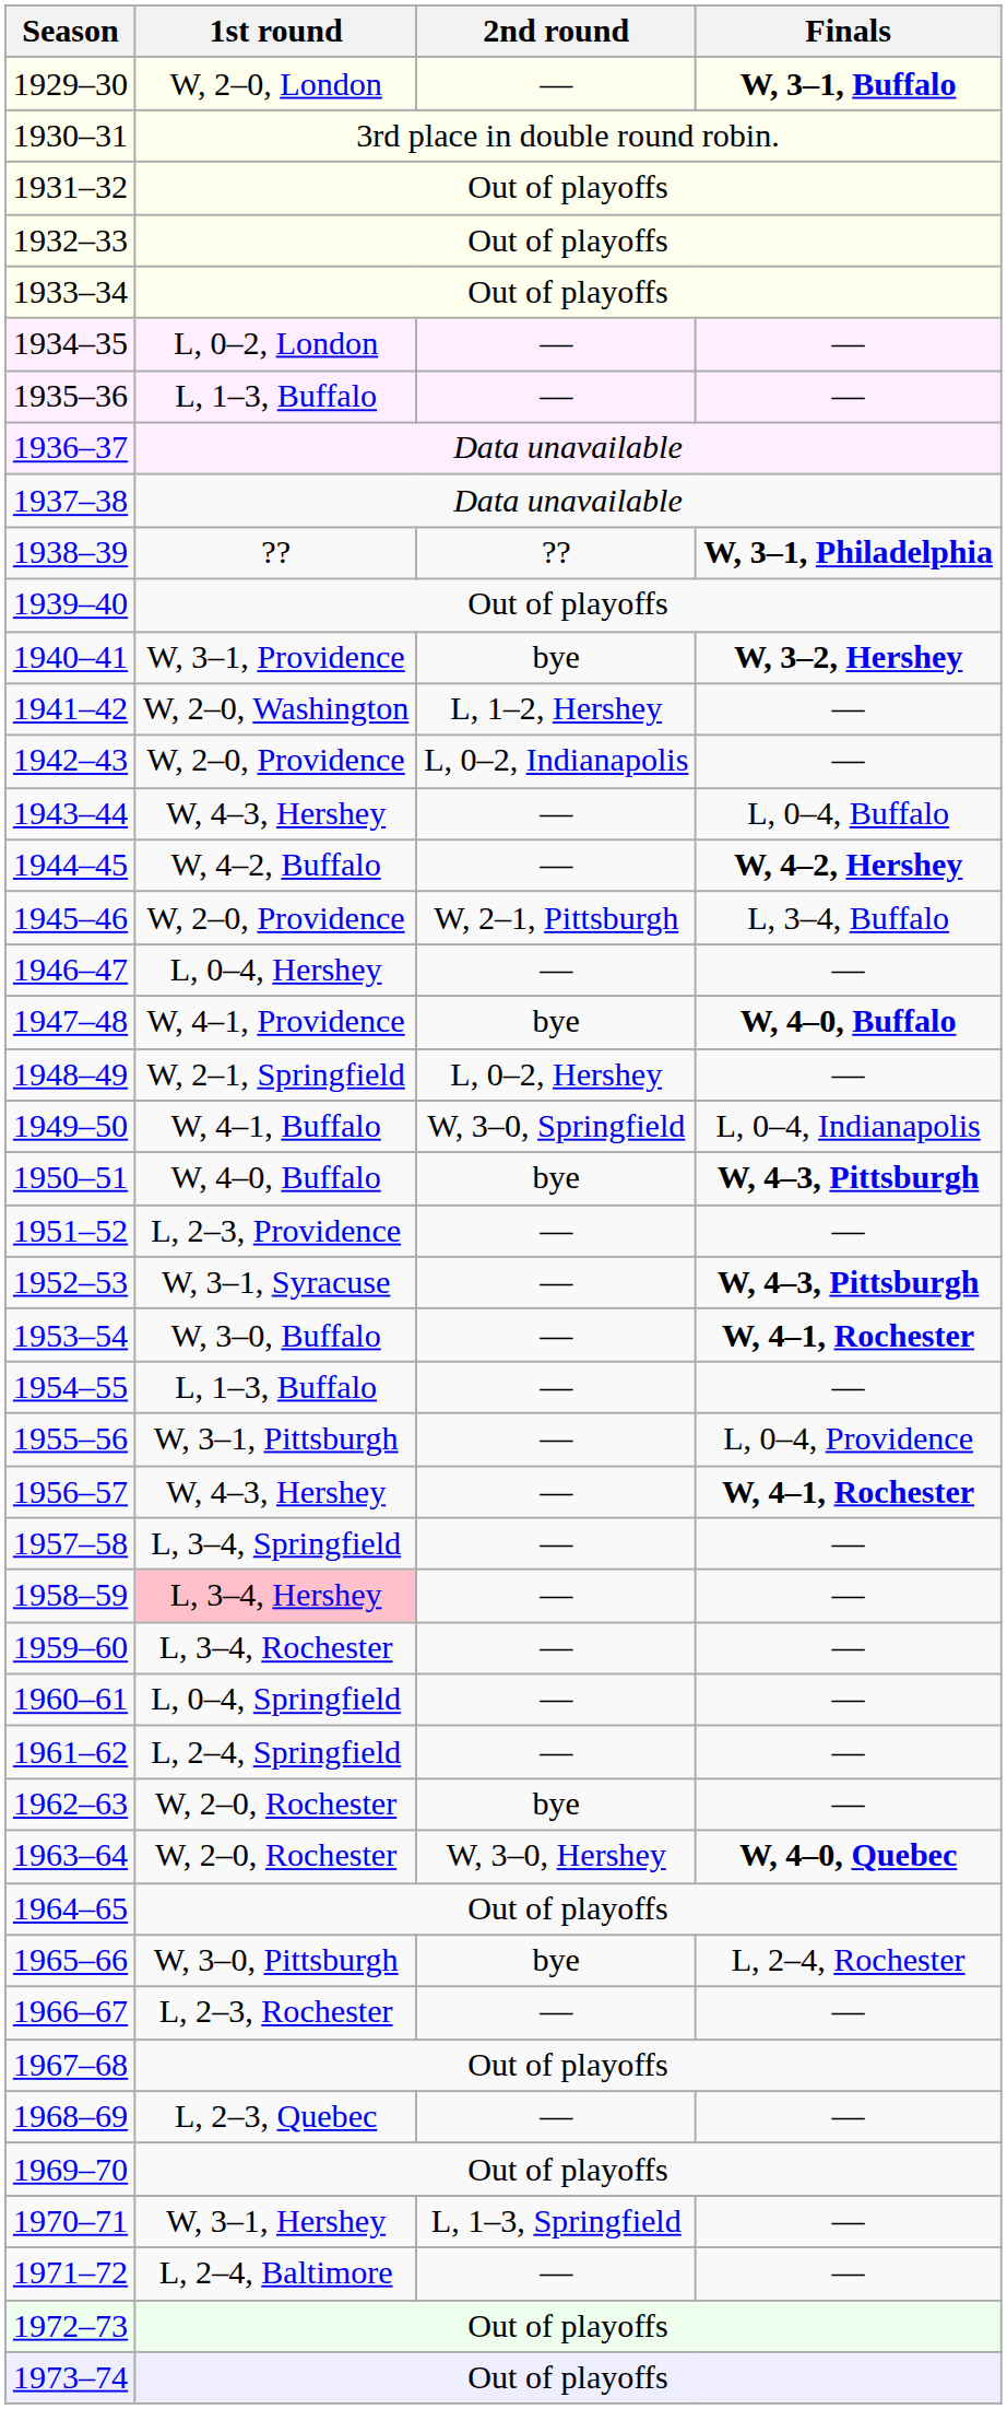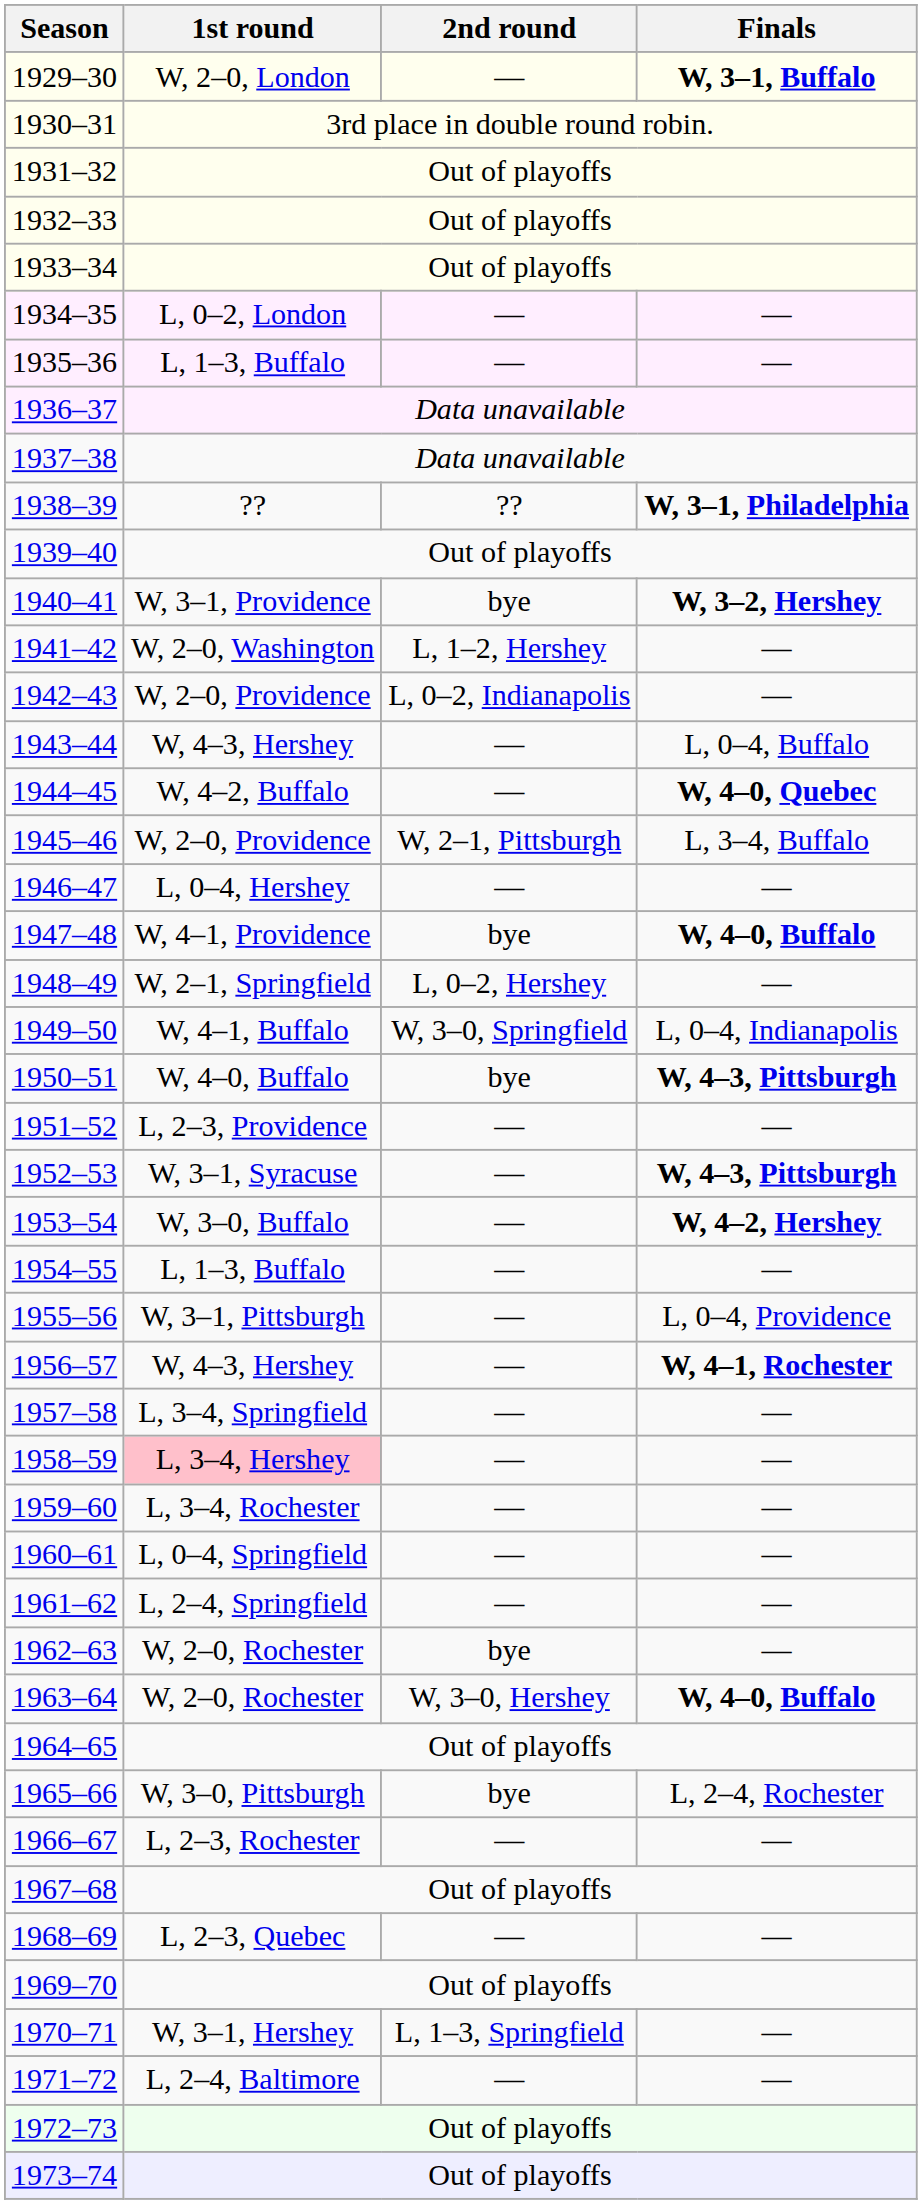 <table class="wikitable" style="text-align:center">
 <tr>
 <th>Season</th>
 <th>1st round</th>
 <th>2nd round</th>
 <th>Finals</th>
 </tr>
 <tr bgcolor="ffffee">
 <td>1929–30</td>
 <td>W, 2–0, <a href='#'>London</a></td>
 <td>—</td>
 <td><strong>W, 3–1, <a href='#'>Buffalo</a></strong></td>
 </tr>
 <tr bgcolor="ffffee">
 <td>1930–31</td>
 <td colspan="3">3rd place in double round robin.</td>
 </tr>
 <tr bgcolor="ffffee">
 <td>1931–32</td>
 <td colspan="3">Out of playoffs</td>
 </tr>
 <tr bgcolor="ffffee">
 <td>1932–33</td>
 <td colspan="3">Out of playoffs</td>
 </tr>
 <tr bgcolor="ffffee">
 <td>1933–34</td>
 <td colspan="3">Out of playoffs</td>
 </tr>
 <tr bgcolor="ffeeff">
 <td>1934–35</td>
 <td>L, 0–2, <a href='#'>London</a></td>
 <td>—</td>
 <td>—</td>
 </tr>
 <tr bgcolor="ffeeff">
 <td>1935–36</td>
 <td>L, 1–3, <a href='#'>Buffalo</a></td>
 <td>—</td>
 <td>—</td>
 </tr>
 <tr bgcolor="ffeeff">
 <td><a href='#'>1936–37</a></td>
 <td colspan="3"><em>Data unavailable</em></td>
 </tr>
 <tr>
 <td><a href='#'>1937–38</a></td>
 <td colspan="3"><em>Data unavailable</em></td>
 </tr>
 <tr>
 <td><a href='#'>1938–39</a></td>
 <td>??</td>
 <td>??</td>
 <td><strong>W, 3–1, <a href='#'>Philadelphia</a></strong></td>
 </tr>
 <tr>
 <td><a href='#'>1939–40</a></td>
 <td colspan="3">Out of playoffs</td>
 </tr>
 <tr>
 <td><a href='#'>1940–41</a></td>
 <td>W, 3–1, <a href='#'>Providence</a></td>
 <td>bye</td>
 <td><strong>W, 3–2, <a href='#'>Hershey</a></strong></td>
 </tr>
 <tr>
 <td><a href='#'>1941–42</a></td>
 <td>W, 2–0, <a href='#'>Washington</a></td>
 <td>L, 1–2, <a href='#'>Hershey</a></td>
 <td>—</td>
 </tr>
 <tr>
 <td><a href='#'>1942–43</a></td>
 <td>W, 2–0, <a href='#'>Providence</a></td>
 <td>L, 0–2, <a href='#'>Indianapolis</a></td>
 <td>—</td>
 </tr>
 <tr>
 <td><a href='#'>1943–44</a></td>
 <td>W, 4–3, <a href='#'>Hershey</a></td>
 <td>—</td>
 <td>L, 0–4, <a href='#'>Buffalo</a></td>
 </tr>
 <tr>
 <td><a href='#'>1944–45</a></td>
 <td>W, 4–2, <a href='#'>Buffalo</a></td>
 <td>—</td>
-<td><strong>W, 4–2, <a href='#'>Hershey</a></strong></td>
+<td><strong>W, 4–0, <a href='#'>Quebec</a></strong></td>
 </tr>
 <tr>
 <td><a href='#'>1945–46</a></td>
 <td>W, 2–0, <a href='#'>Providence</a></td>
 <td>W, 2–1, <a href='#'>Pittsburgh</a></td>
 <td>L, 3–4, <a href='#'>Buffalo</a></td>
 </tr>
 <tr>
 <td><a href='#'>1946–47</a></td>
 <td>L, 0–4, <a href='#'>Hershey</a></td>
 <td>—</td>
 <td>—</td>
 </tr>
 <tr>
 <td><a href='#'>1947–48</a></td>
 <td>W, 4–1, <a href='#'>Providence</a></td>
 <td>bye</td>
 <td><strong>W, 4–0, <a href='#'>Buffalo</a></strong></td>
 </tr>
 <tr>
 <td><a href='#'>1948–49</a></td>
 <td>W, 2–1, <a href='#'>Springfield</a></td>
 <td>L, 0–2, <a href='#'>Hershey</a></td>
 <td>—</td>
 </tr>
 <tr>
 <td><a href='#'>1949–50</a></td>
 <td>W, 4–1, <a href='#'>Buffalo</a></td>
 <td>W, 3–0, <a href='#'>Springfield</a></td>
 <td>L, 0–4, <a href='#'>Indianapolis</a></td>
 </tr>
 <tr>
 <td><a href='#'>1950–51</a></td>
 <td>W, 4–0, <a href='#'>Buffalo</a></td>
 <td>bye</td>
 <td><strong>W, 4–3, <a href='#'>Pittsburgh</a></strong></td>
 </tr>
 <tr>
 <td><a href='#'>1951–52</a></td>
 <td>L, 2–3, <a href='#'>Providence</a></td>
 <td>—</td>
 <td>—</td>
 </tr>
 <tr>
 <td><a href='#'>1952–53</a></td>
 <td>W, 3–1, <a href='#'>Syracuse</a></td>
 <td>—</td>
 <td><strong>W, 4–3, <a href='#'>Pittsburgh</a></strong></td>
 </tr>
 <tr>
 <td><a href='#'>1953–54</a></td>
 <td>W, 3–0, <a href='#'>Buffalo</a></td>
 <td>—</td>
-<td><strong>W, 4–1, <a href='#'>Rochester</a></strong></td>
+<td><strong>W, 4–2, <a href='#'>Hershey</a></strong></td>
 </tr>
 <tr>
 <td><a href='#'>1954–55</a></td>
 <td>L, 1–3, <a href='#'>Buffalo</a></td>
 <td>—</td>
 <td>—</td>
 </tr>
 <tr>
 <td><a href='#'>1955–56</a></td>
 <td>W, 3–1, <a href='#'>Pittsburgh</a></td>
 <td>—</td>
 <td>L, 0–4, <a href='#'>Providence</a></td>
 </tr>
 <tr>
 <td><a href='#'>1956–57</a></td>
 <td>W, 4–3, <a href='#'>Hershey</a></td>
 <td>—</td>
 <td><strong>W, 4–1, <a href='#'>Rochester</a></strong></td>
 </tr>
 <tr>
 <td><a href='#'>1957–58</a></td>
 <td>L, 3–4, <a href='#'>Springfield</a></td>
 <td>—</td>
 <td>—</td>
 </tr>
 <tr>
 <td><a href='#'>1958–59</a></td>
 <td style="background: pink;">L, 3–4, <a href='#'>Hershey</a></td>
 <td>—</td>
 <td>—</td>
 </tr>
 <tr>
 <td><a href='#'>1959–60</a></td>
 <td>L, 3–4, <a href='#'>Rochester</a></td>
 <td>—</td>
 <td>—</td>
 </tr>
 <tr>
 <td><a href='#'>1960–61</a></td>
 <td>L, 0–4, <a href='#'>Springfield</a></td>
 <td>—</td>
 <td>—</td>
 </tr>
 <tr>
 <td><a href='#'>1961–62</a></td>
 <td>L, 2–4, <a href='#'>Springfield</a></td>
 <td>—</td>
 <td>—</td>
 </tr>
 <tr>
 <td><a href='#'>1962–63</a></td>
 <td>W, 2–0, <a href='#'>Rochester</a></td>
 <td>bye</td>
 <td>—</td>
 </tr>
 <tr>
 <td><a href='#'>1963–64</a></td>
 <td>W, 2–0, <a href='#'>Rochester</a></td>
 <td>W, 3–0, <a href='#'>Hershey</a></td>
-<td><strong>W, 4–0, <a href='#'>Quebec</a></strong></td>
+<td><strong>W, 4–0, <a href='#'>Buffalo</a></strong></td>
 </tr>
 <tr>
 <td><a href='#'>1964–65</a></td>
 <td colspan="3">Out of playoffs</td>
 </tr>
 <tr>
 <td><a href='#'>1965–66</a></td>
 <td>W, 3–0, <a href='#'>Pittsburgh</a></td>
 <td>bye</td>
 <td>L, 2–4, <a href='#'>Rochester</a></td>
 </tr>
 <tr>
 <td><a href='#'>1966–67</a></td>
 <td>L, 2–3, <a href='#'>Rochester</a></td>
 <td>—</td>
 <td>—</td>
 </tr>
 <tr>
 <td><a href='#'>1967–68</a></td>
 <td colspan="3">Out of playoffs</td>
 </tr>
 <tr>
 <td><a href='#'>1968–69</a></td>
 <td>L, 2–3, <a href='#'>Quebec</a></td>
 <td>—</td>
 <td>—</td>
 </tr>
 <tr>
 <td><a href='#'>1969–70</a></td>
 <td colspan="3">Out of playoffs</td>
 </tr>
 <tr>
 <td><a href='#'>1970–71</a></td>
 <td>W, 3–1, <a href='#'>Hershey</a></td>
 <td>L, 1–3, <a href='#'>Springfield</a></td>
 <td>—</td>
 </tr>
 <tr>
 <td><a href='#'>1971–72</a></td>
 <td>L, 2–4, <a href='#'>Baltimore</a></td>
 <td>—</td>
 <td>—</td>
 </tr>
 <tr bgcolor="eeffee">
 <td><a href='#'>1972–73</a></td>
 <td colspan="3">Out of playoffs</td>
 </tr>
 <tr bgcolor="eeeeff">
 <td><a href='#'>1973–74</a></td>
 <td colspan="3">Out of playoffs</td>
 </tr>
 </table>
